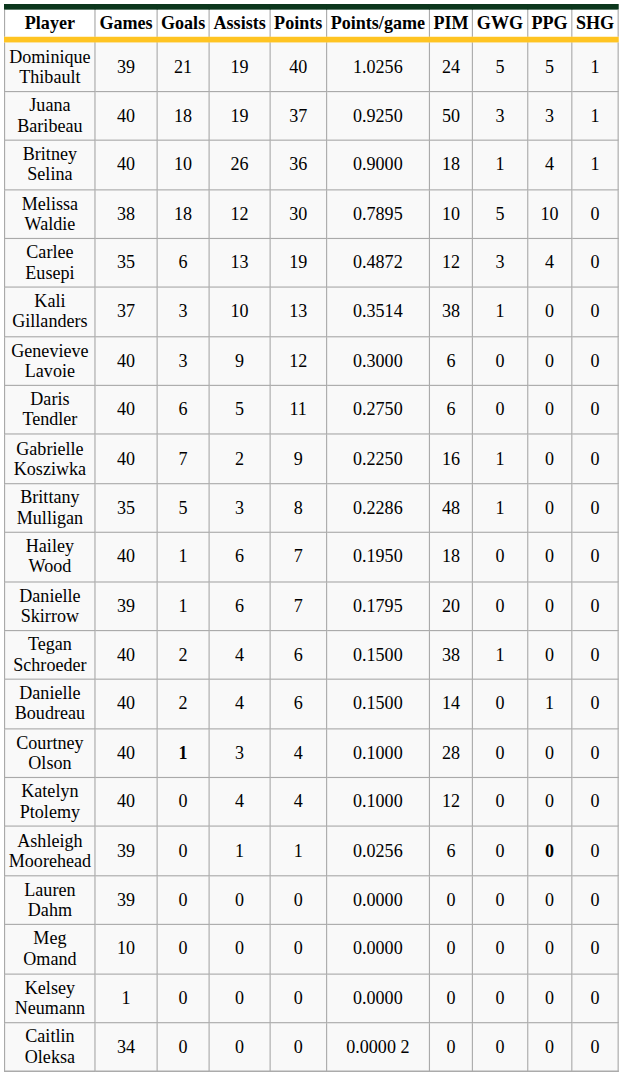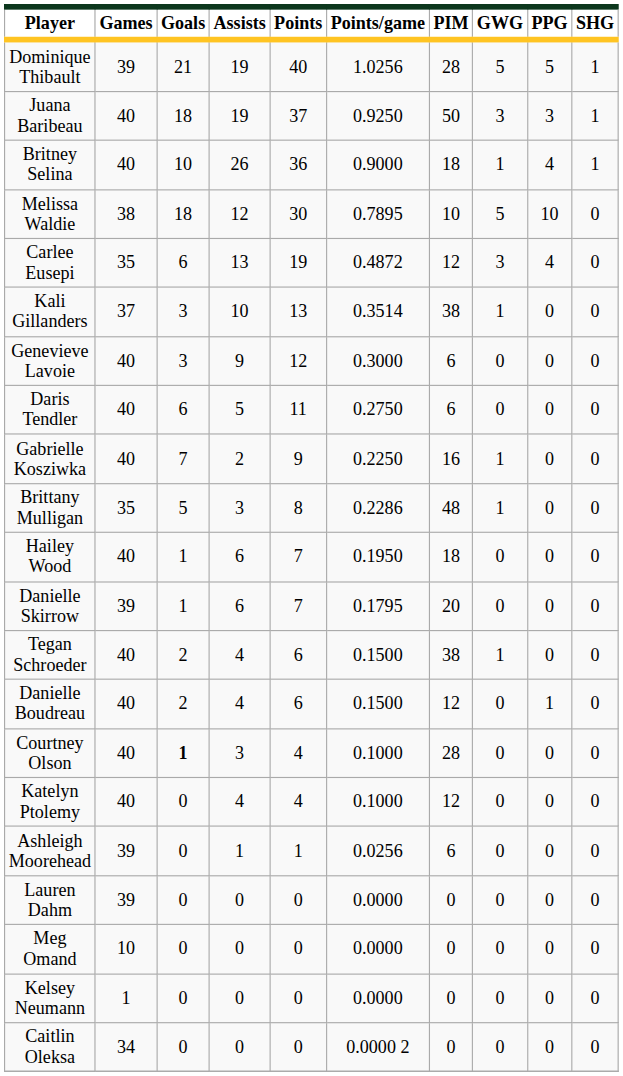 <table class="wikitable" width="80%">
 <tr style="background:#fff; border-top:#0C371D 5px solid; border-bottom:#FFC422 5px solid; text-align:center;">
 <td><strong>Player</strong></td>
 <td><strong>Games</strong></td>
 <td><strong>Goals</strong></td>
 <td><strong>Assists</strong></td>
 <td><strong>Points</strong></td>
 <td><strong>Points/game</strong></td>
 <td><strong>PIM</strong></td>
 <td><strong>GWG</strong></td>
 <td><strong>PPG</strong></td>
 <td><strong>SHG</strong></td>
 </tr>
 <tr align="center" bgcolor="">
 <td>Dominique Thibault</td>
 <td>39</td>
 <td>21</td>
 <td>19</td>
 <td>40</td>
 <td>1.0256</td>
-<td>24</td>
+<td>28</td>
 <td>5</td>
 <td>5</td>
 <td>1</td>
 </tr>
 <tr align="center" bgcolor="">
 <td>Juana Baribeau</td>
 <td>40</td>
 <td>18</td>
 <td>19</td>
 <td>37</td>
 <td>0.9250</td>
 <td>50</td>
 <td>3</td>
 <td>3</td>
 <td>1</td>
 </tr>
 <tr align="center" bgcolor="">
 <td>Britney Selina</td>
 <td>40</td>
 <td>10</td>
 <td>26</td>
 <td>36</td>
 <td>0.9000</td>
 <td>18</td>
 <td>1</td>
 <td>4</td>
 <td>1</td>
 </tr>
 <tr align="center" bgcolor="">
 <td>Melissa Waldie</td>
 <td>38</td>
 <td>18</td>
 <td>12</td>
 <td>30</td>
 <td>0.7895</td>
 <td>10</td>
 <td>5</td>
 <td>10</td>
 <td>0</td>
 </tr>
 <tr align="center" bgcolor="">
 <td>Carlee Eusepi</td>
 <td>35</td>
 <td>6</td>
 <td>13</td>
 <td>19</td>
 <td>0.4872</td>
 <td>12</td>
 <td>3</td>
 <td>4</td>
 <td>0</td>
 </tr>
 <tr align="center" bgcolor="">
 <td>Kali Gillanders</td>
 <td>37</td>
 <td>3</td>
 <td>10</td>
 <td>13</td>
 <td>0.3514</td>
 <td>38</td>
 <td>1</td>
 <td>0</td>
 <td>0</td>
 </tr>
 <tr align="center" bgcolor="">
 <td>Genevieve Lavoie</td>
 <td>40</td>
 <td>3</td>
 <td>9</td>
 <td>12</td>
 <td>0.3000</td>
 <td>6</td>
 <td>0</td>
 <td>0</td>
 <td>0</td>
 </tr>
 <tr align="center" bgcolor="">
 <td>Daris Tendler</td>
 <td>40</td>
 <td>6</td>
 <td>5</td>
 <td>11</td>
 <td>0.2750</td>
 <td>6</td>
 <td>0</td>
 <td>0</td>
 <td>0</td>
 </tr>
 <tr align="center" bgcolor="">
 <td>Gabrielle Kosziwka</td>
 <td>40</td>
 <td>7</td>
 <td>2</td>
 <td>9</td>
 <td>0.2250</td>
 <td>16</td>
 <td>1</td>
 <td>0</td>
 <td>0</td>
 </tr>
 <tr align="center" bgcolor="">
 <td>Brittany Mulligan</td>
 <td>35</td>
 <td>5</td>
 <td>3</td>
 <td>8</td>
 <td>0.2286</td>
 <td>48</td>
 <td>1</td>
 <td>0</td>
 <td>0</td>
 </tr>
 <tr align="center" bgcolor="">
 <td>Hailey Wood</td>
 <td>40</td>
 <td>1</td>
 <td>6</td>
 <td>7</td>
 <td>0.1950</td>
 <td>18</td>
 <td>0</td>
 <td>0</td>
 <td>0</td>
 </tr>
 <tr align="center" bgcolor="">
 <td>Danielle Skirrow</td>
 <td>39</td>
 <td>1</td>
 <td>6</td>
 <td>7</td>
 <td>0.1795</td>
 <td>20</td>
 <td>0</td>
 <td>0</td>
 <td>0</td>
 </tr>
 <tr align="center" bgcolor="">
 <td>Tegan Schroeder</td>
 <td>40</td>
 <td>2</td>
 <td>4</td>
 <td>6</td>
 <td>0.1500</td>
 <td>38</td>
 <td>1</td>
 <td>0</td>
 <td>0</td>
 </tr>
 <tr align="center" bgcolor="">
 <td>Danielle Boudreau</td>
 <td>40</td>
 <td>2</td>
 <td>4</td>
 <td>6</td>
 <td>0.1500</td>
-<td>14</td>
+<td>12</td>
 <td>0</td>
 <td>1</td>
 <td>0</td>
 </tr>
 <tr align="center" bgcolor="">
 <td>Courtney Olson</td>
 <td>40</td>
 <td><strong>1</strong></td>
 <td>3</td>
 <td>4</td>
 <td>0.1000</td>
 <td>28</td>
 <td>0</td>
 <td>0</td>
 <td>0</td>
 </tr>
 <tr align="center" bgcolor="">
 <td>Katelyn Ptolemy</td>
 <td>40</td>
 <td>0</td>
 <td>4</td>
 <td>4</td>
 <td>0.1000</td>
 <td>12</td>
 <td>0</td>
 <td>0</td>
 <td>0</td>
 </tr>
 <tr align="center" bgcolor="">
 <td>Ashleigh Moorehead</td>
 <td>39</td>
 <td>0</td>
 <td>1</td>
 <td>1</td>
 <td>0.0256</td>
 <td>6</td>
 <td>0</td>
-<td><strong>0</strong></td>
+<td>0</td>
 <td>0</td>
 </tr>
 <tr align="center" bgcolor="">
 <td>Lauren Dahm</td>
 <td>39</td>
 <td>0</td>
 <td>0</td>
 <td>0</td>
 <td>0.0000</td>
 <td>0</td>
 <td>0</td>
 <td>0</td>
 <td>0</td>
 </tr>
 <tr align="center" bgcolor="">
 <td>Meg Omand</td>
 <td>10</td>
 <td>0</td>
 <td>0</td>
 <td>0</td>
 <td>0.0000</td>
 <td>0</td>
 <td>0</td>
 <td>0</td>
 <td>0</td>
 </tr>
 <tr align="center" bgcolor="">
 <td>Kelsey Neumann</td>
 <td>1</td>
 <td>0</td>
 <td>0</td>
 <td>0</td>
 <td>0.0000</td>
 <td>0</td>
 <td>0</td>
 <td>0</td>
 <td>0</td>
 </tr>
 <tr align="center" bgcolor="">
 <td>Caitlin Oleksa</td>
 <td>34</td>
 <td>0</td>
 <td>0</td>
 <td>0</td>
 <td>0.0000 2</td>
 <td>0</td>
 <td>0</td>
 <td>0</td>
 <td>0</td>
 </tr>
 <tr align="center" bgcolor="">
 </tr>
 </table>
